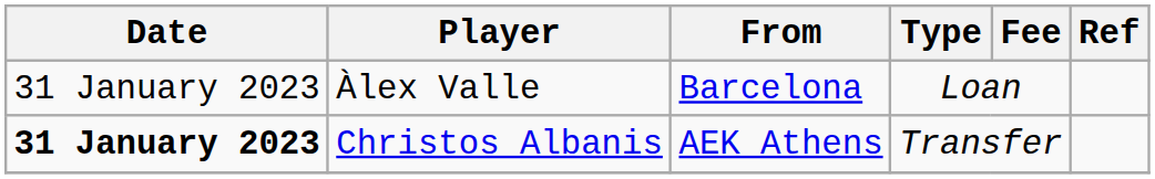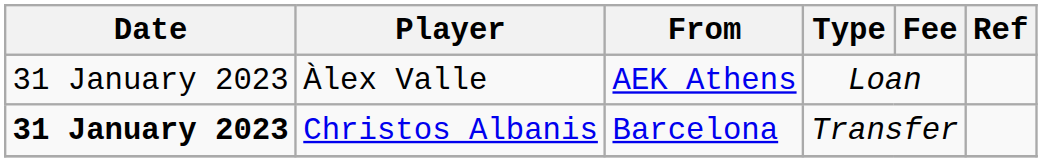 <table class="wikitable">
 <tr>
 <th>Date</th>
 <th>Player</th>
 <th>From</th>
 <th>Type</th>
 <th>Fee</th>
 <th>Ref</th>
 </tr>
 <tr>
 <td>31 January 2023</td>
 <td> Àlex Valle</td>
-<td><a href='#'>Barcelona</a></td>
+<td> <a href='#'>AEK Athens</a></td>
 <td colspan=2 align=center><em>Loan</em></td>
 <td align=center></td>
 </tr>
 <tr>
 <td><strong>31 January 2023</strong></td>
 <td> <a href='#'>Christos Albanis</a></td>
-<td> <a href='#'>AEK Athens</a></td>
+<td><a href='#'>Barcelona</a></td>
 <td colspan=2 align=center><em>Transfer</em></td>
 <td align=center></td>
 </tr>
 <tr>
 </tr>
 </table>
